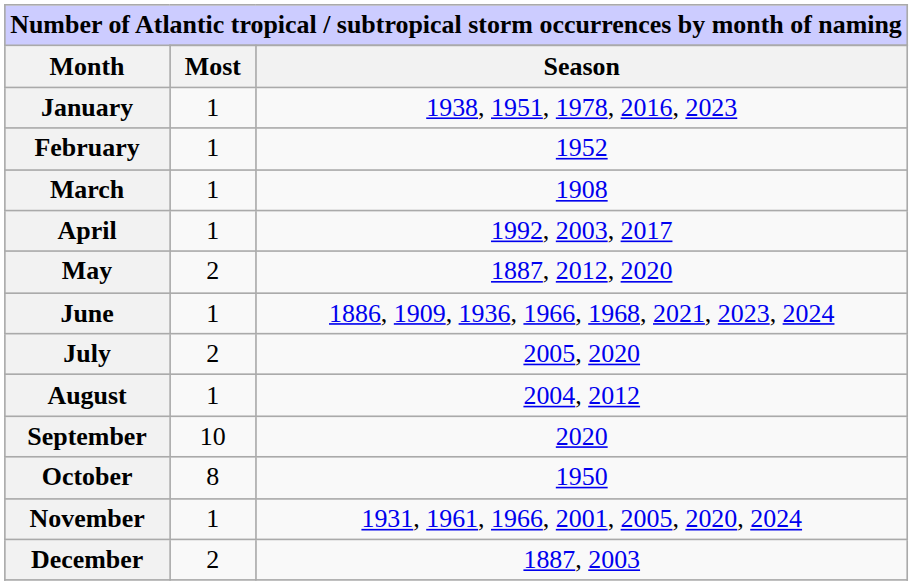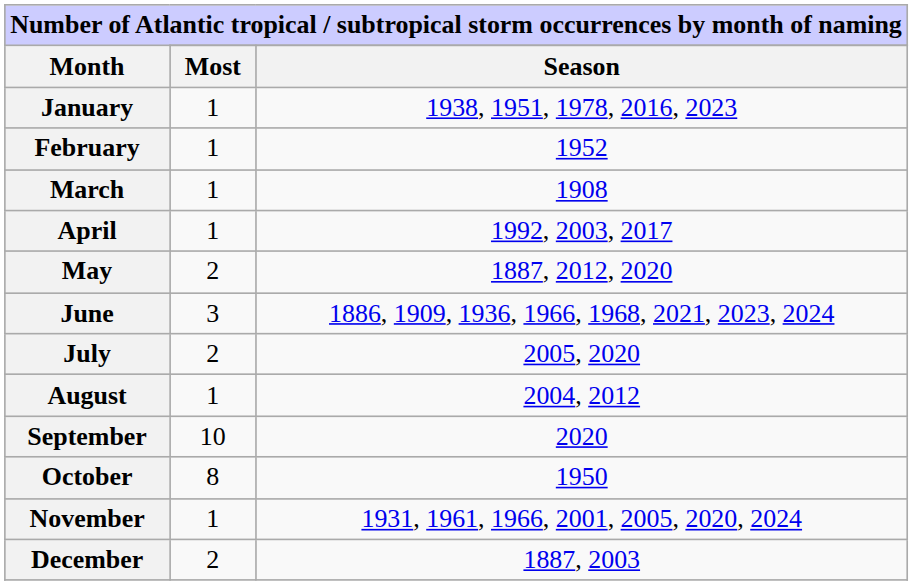 <table class="wikitable" style="margin:0.2em auto;text-align:center;">
 <tr>
 <th colspan="4" style="background:#ccf;">Number of Atlantic tropical / subtropical storm occurrences by month of naming</th>
 </tr>
 <tr>
 <th rowspan="2">Month</th>
 </tr>
 <tr>
 <th>Most</th>
 <th>Season</th>
 </tr>
 <tr>
 <th>January</th>
 <td>1</td>
 <td><a href='#'>1938</a>, <a href='#'>1951</a>, <a href='#'>1978</a>, <a href='#'>2016</a>, <a href='#'>2023</a></td>
 </tr>
 <tr>
 <th>February</th>
 <td>1</td>
 <td><a href='#'>1952</a></td>
 </tr>
 <tr>
 <th>March</th>
 <td>1</td>
 <td><a href='#'>1908</a></td>
 </tr>
 <tr>
 <th>April</th>
 <td>1</td>
 <td><a href='#'>1992</a>, <a href='#'>2003</a>, <a href='#'>2017</a></td>
 </tr>
 <tr>
 <th>May</th>
 <td>2</td>
 <td><a href='#'>1887</a>, <a href='#'>2012</a>, <a href='#'>2020</a></td>
 </tr>
 <tr>
 <th>June</th>
-<td>1</td>
+<td>3</td>
 <td><a href='#'>1886</a>, <a href='#'>1909</a>, <a href='#'>1936</a>, <a href='#'>1966</a>, <a href='#'>1968</a>, <a href='#'>2021</a>, <a href='#'>2023</a>, <a href='#'>2024</a></td>
 </tr>
 <tr>
 <th>July</th>
 <td>2</td>
 <td><a href='#'>2005</a>, <a href='#'>2020</a></td>
 </tr>
 <tr>
 <th>August</th>
 <td>1</td>
 <td><a href='#'>2004</a>, <a href='#'>2012</a></td>
 </tr>
 <tr>
 <th>September</th>
 <td>10</td>
 <td><a href='#'>2020</a></td>
 </tr>
 <tr>
 <th>October</th>
 <td>8</td>
 <td><a href='#'>1950</a></td>
 </tr>
 <tr>
 <th>November</th>
 <td>1</td>
 <td><a href='#'>1931</a>, <a href='#'>1961</a>, <a href='#'>1966</a>, <a href='#'>2001</a>, <a href='#'>2005</a>, <a href='#'>2020</a>, <a href='#'>2024</a></td>
 </tr>
 <tr>
 <th>December</th>
 <td>2</td>
 <td><a href='#'>1887</a>, <a href='#'>2003</a></td>
 </tr>
 </table>
